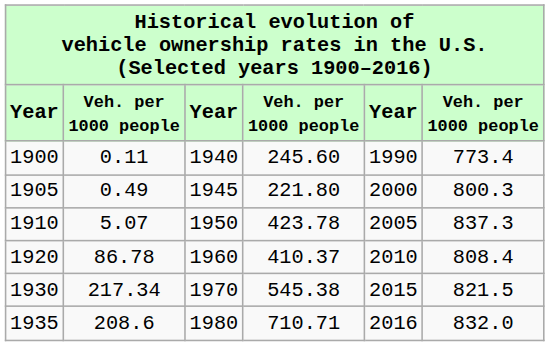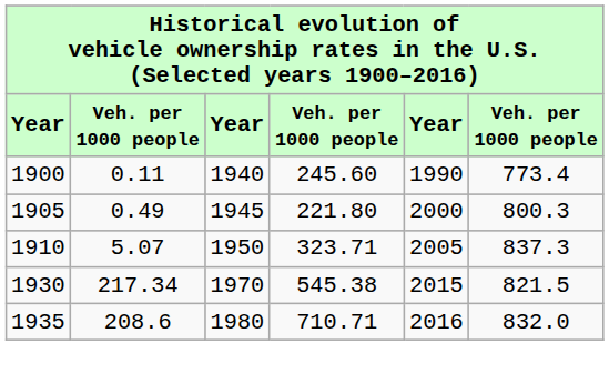 <table class="wikitable" style="float: right; margin-left: 10px">
 <tr>
 <th colspan="6" align=center style="background-color: #ccffcc;">Historical evolution of<br> vehicle ownership rates in the U.S.<br>  (Selected years 1900–2016)</th>
 </tr>
 <tr>
 <th style="background-color: #ccffcc;">Year</th>
 <th style="background-color: #ccffcc;"><small>Veh. per<br>1000 people</small></th>
 <th style="background-color: #ccffcc;">Year</th>
 <th style="background-color: #ccffcc;"><small>Veh. per<br>1000 people</small></th>
 <th style="background-color: #ccffcc;">Year</th>
 <th style="background-color: #ccffcc;"><small>Veh. per<br>1000 people</small></th>
 </tr>
 <tr align=center>
 <td>1900</td>
 <td>0.11</td>
 <td>1940</td>
 <td>245.60</td>
 <td>1990</td>
 <td>773.4</td>
 </tr>
 <tr align=center>
 <td>1905</td>
 <td>0.49</td>
 <td>1945</td>
 <td>221.80</td>
 <td>2000</td>
 <td>800.3</td>
 </tr>
 <tr align=center>
 <td>1910</td>
 <td>5.07</td>
 <td>1950</td>
-<td>423.78</td>
+<td>323.71</td>
 <td>2005</td>
 <td>837.3</td>
-</tr>
-<tr align=center>
-<td>1920</td>
-<td>86.78</td>
-<td>1960</td>
-<td>410.37</td>
-<td>2010</td>
-<td>808.4</td>
 </tr>
 <tr align=center>
 <td>1930</td>
 <td>217.34</td>
 <td>1970</td>
 <td>545.38</td>
 <td>2015</td>
 <td>821.5</td>
 </tr>
 <tr align=center>
 <td>1935</td>
 <td>208.6</td>
 <td>1980</td>
 <td>710.71</td>
 <td>2016</td>
 <td>832.0</td>
 </tr>
 </table>
